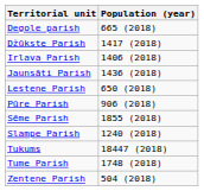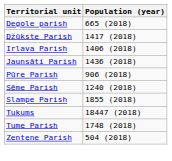 <table class="sortable wikitable">
 <tr>
 <th>Territorial unit</th>
 <th>Population (year)</th>
 </tr>
 <tr>
 <td><a href='#'>Degole parish</a></td>
 <td>665 (2018)</td>
 </tr>
 <tr>
 <td><a href='#'>Džūkste Parish</a></td>
 <td>1417 (2018)</td>
 </tr>
 <tr>
 <td><a href='#'>Irlava Parish</a></td>
 <td>1406 (2018)</td>
 </tr>
 <tr>
 <td><a href='#'>Jaunsāti Parish</a></td>
 <td>1436 (2018)</td>
 </tr>
 <tr>
-<td><a href='#'>Lestene Parish</a></td>
-<td>650 (2018)</td>
-</tr>
-<tr>
 <td><a href='#'>Pūre Parish</a></td>
 <td>906 (2018)</td>
 </tr>
 <tr>
 <td><a href='#'>Sēme Parish</a></td>
-<td>1855 (2018)</td>
+<td>1240 (2018)</td>
 </tr>
 <tr>
 <td><a href='#'>Slampe Parish</a></td>
-<td>1240 (2018)</td>
+<td>1855 (2018)</td>
 </tr>
 <tr>
 <td><a href='#'>Tukums</a></td>
 <td>18447 (2018)</td>
 </tr>
 <tr>
 <td><a href='#'>Tume Parish</a></td>
 <td>1748 (2018)</td>
 </tr>
 <tr>
 <td><a href='#'>Zentene Parish</a></td>
 <td>504 (2018)</td>
 </tr>
 </table>
